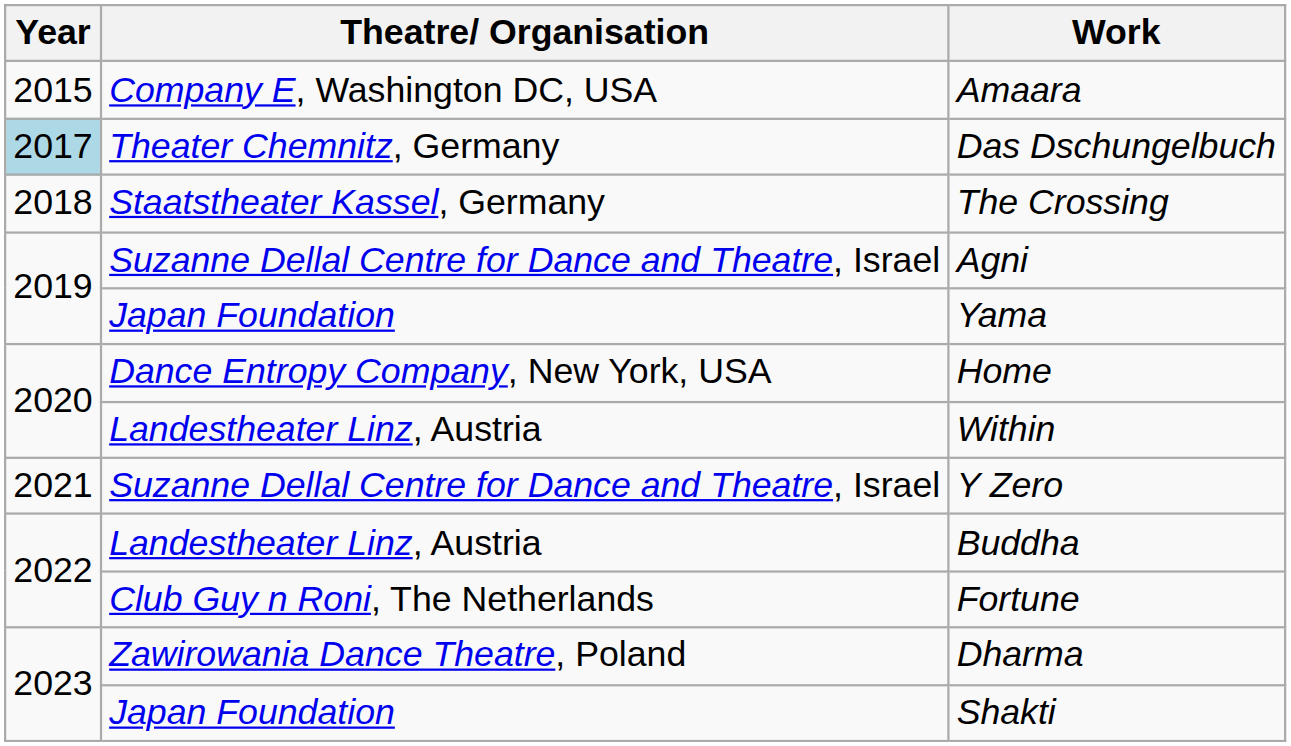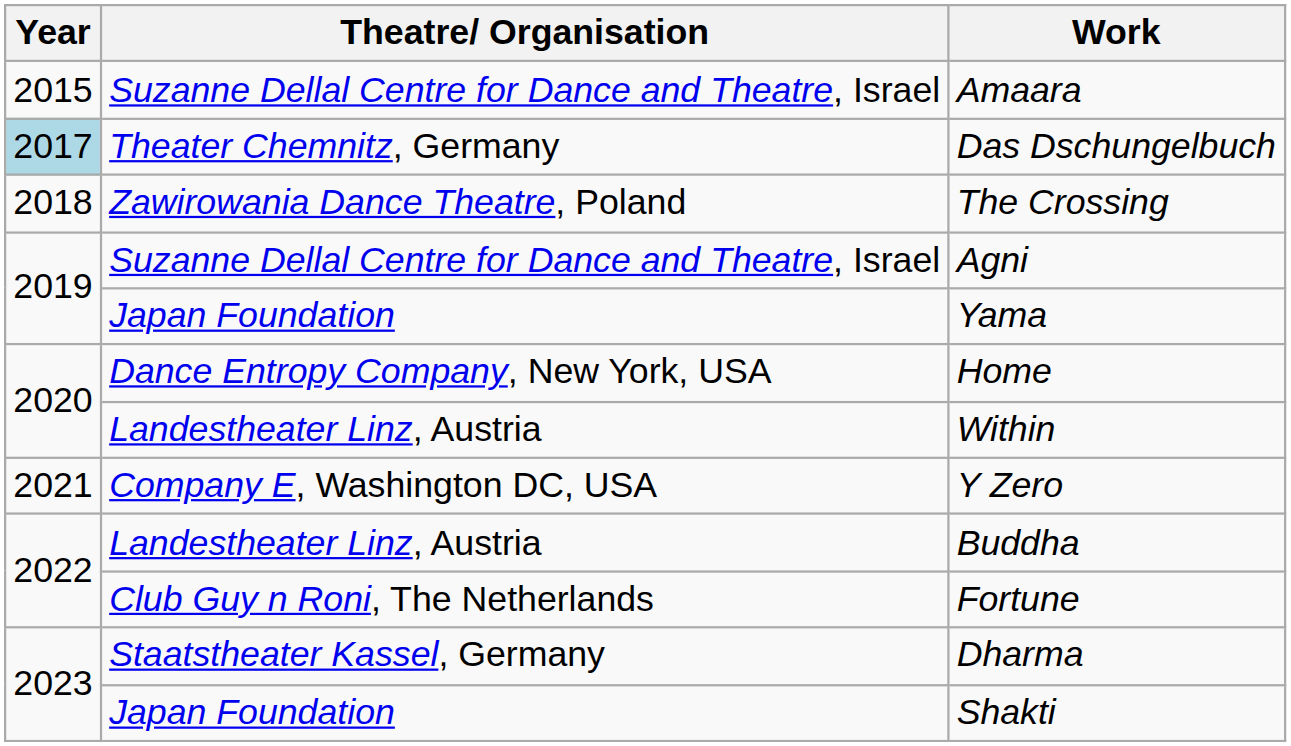 <table class="wikitable">
 <tr>
 <th>Year</th>
 <th>Theatre/ Organisation</th>
 <th>Work</th>
 </tr>
 <tr>
 <td>2015</td>
-<td><em><a href='#'>Company E</a></em>,  Washington DC, USA</td>
+<td><em><a href='#'>Suzanne Dellal Centre for Dance and Theatre</a></em>,  Israel</td>
 <td><i>Amaara</i></td>
 </tr>
 <tr>
 <td style="background: lightblue;">2017</td>
 <td><em><a href='#'>Theater Chemnitz</a></em>,  Germany</td>
 <td><i>Das Dschungelbuch</i></td>
 </tr>
 <tr>
 <td>2018</td>
-<td><em><a href='#'>Staatstheater Kassel</a></em>,  Germany</td>
+<td><em><a href='#'>Zawirowania Dance Theatre</a></em>,  Poland</td>
 <td><i>The Crossing</i></td>
 </tr>
 <tr>
 <td rowspan="2">2019</td>
 <td><em><a href='#'>Suzanne Dellal Centre for Dance and Theatre</a></em>,  Israel</td>
 <td><i>Agni</i></td>
 </tr>
 <tr>
 <td><em><a href='#'>Japan Foundation</a></em></td>
 <td><i>Yama</i></td>
 </tr>
 <tr>
 <td rowspan="2">2020</td>
 <td><em><a href='#'>Dance Entropy Company</a></em>,  New York, USA</td>
 <td><i>Home</i></td>
 </tr>
 <tr>
 <td><em><a href='#'>Landestheater Linz</a></em>,  Austria</td>
 <td><i>Within</i></td>
 </tr>
 <tr>
 <td>2021</td>
-<td><em><a href='#'>Suzanne Dellal Centre for Dance and Theatre</a></em>,  Israel</td>
+<td><em><a href='#'>Company E</a></em>,  Washington DC, USA</td>
 <td><i>Y Zero</i></td>
 </tr>
 <tr>
 <td rowspan="2">2022</td>
 <td><em><a href='#'>Landestheater Linz</a></em>,  Austria</td>
 <td><i>Buddha</i></td>
 </tr>
 <tr>
 <td><em><a href='#'>Club Guy n Roni</a></em>,  The Netherlands</td>
 <td><i>Fortune</i></td>
 </tr>
 <tr>
 <td rowspan="2">2023</td>
-<td><em><a href='#'>Zawirowania Dance Theatre</a></em>,  Poland</td>
+<td><em><a href='#'>Staatstheater Kassel</a></em>,  Germany</td>
 <td><i>Dharma</i></td>
 </tr>
 <tr>
 <td><em><a href='#'>Japan Foundation</a></em></td>
 <td><i>Shakti</i></td>
 </tr>
 </table>
